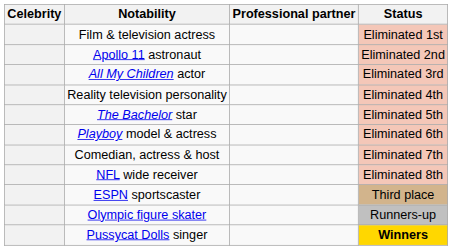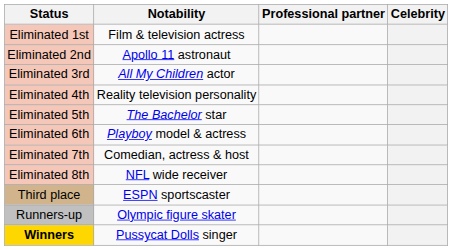 <table class="wikitable sortable" style="text-align:center;">
 <tr>
-<th scope="col">Celebrity</th>
+<th scope="col">Status</th>
 <th scope="col" class="unsortable">Notability</th>
 <th scope="col">Professional partner</th>
-<th scope="col">Status</th>
+<th scope="col">Celebrity</th>
 </tr>
 <tr>
-<th scope="row"></th>
+<td style="background:#f4c7b8">Eliminated 1st<br></td>
 <td>Film & television actress</td>
 <td></td>
-<td style="background:#f4c7b8">Eliminated 1st<br></td>
+<th scope="row"></th>
 </tr>
 <tr>
-<th scope="row"></th>
+<td style="background:#f4c7b8">Eliminated 2nd<br></td>
 <td><a href='#'>Apollo 11</a> astronaut</td>
 <td></td>
-<td style="background:#f4c7b8">Eliminated 2nd<br></td>
+<th scope="row"></th>
 </tr>
 <tr>
-<th scope="row"></th>
+<td style="background:#f4c7b8">Eliminated 3rd<br></td>
 <td><em><a href='#'>All My Children</a></em> actor</td>
 <td></td>
-<td style="background:#f4c7b8">Eliminated 3rd<br></td>
+<th scope="row"></th>
 </tr>
 <tr>
-<th scope="row"></th>
+<td style="background:#f4c7b8">Eliminated 4th<br></td>
 <td>Reality television personality</td>
 <td></td>
-<td style="background:#f4c7b8">Eliminated 4th<br></td>
+<th scope="row"></th>
 </tr>
 <tr>
-<th scope="row"></th>
+<td style="background:#f4c7b8">Eliminated 5th<br></td>
 <td><em><a href='#'>The Bachelor</a></em> star</td>
 <td></td>
-<td style="background:#f4c7b8">Eliminated 5th<br></td>
+<th scope="row"></th>
 </tr>
 <tr>
-<th scope="row"></th>
+<td style="background:#f4c7b8">Eliminated 6th<br></td>
 <td><em><a href='#'>Playboy</a></em> model & actress</td>
 <td></td>
-<td style="background:#f4c7b8">Eliminated 6th<br></td>
+<th scope="row"></th>
 </tr>
 <tr>
-<th scope="row"></th>
+<td style="background:#f4c7b8">Eliminated 7th<br></td>
 <td>Comedian, actress & host</td>
 <td></td>
-<td style="background:#f4c7b8">Eliminated 7th<br></td>
+<th scope="row"></th>
 </tr>
 <tr>
-<th scope="row"></th>
+<td style="background:#f4c7b8">Eliminated 8th<br></td>
 <td><a href='#'>NFL</a> wide receiver</td>
 <td></td>
-<td style="background:#f4c7b8">Eliminated 8th<br></td>
+<th scope="row"></th>
 </tr>
 <tr>
-<th scope="row"></th>
+<td style="background:tan">Third place<br></td>
 <td><a href='#'>ESPN</a> sportscaster</td>
 <td></td>
-<td style="background:tan">Third place<br></td>
+<th scope="row"></th>
 </tr>
 <tr>
-<th scope="row"></th>
+<td style="background:silver">Runners-up<br></td>
 <td><a href='#'>Olympic figure skater</a></td>
 <td></td>
-<td style="background:silver">Runners-up<br></td>
+<th scope="row"></th>
 </tr>
 <tr>
-<th scope="row"></th>
+<td style="background:gold"><strong>Winners</strong><br></td>
 <td><a href='#'>Pussycat Dolls</a> singer</td>
 <td></td>
-<td style="background:gold"><strong>Winners</strong><br></td>
+<th scope="row"></th>
 </tr>
 </table>
